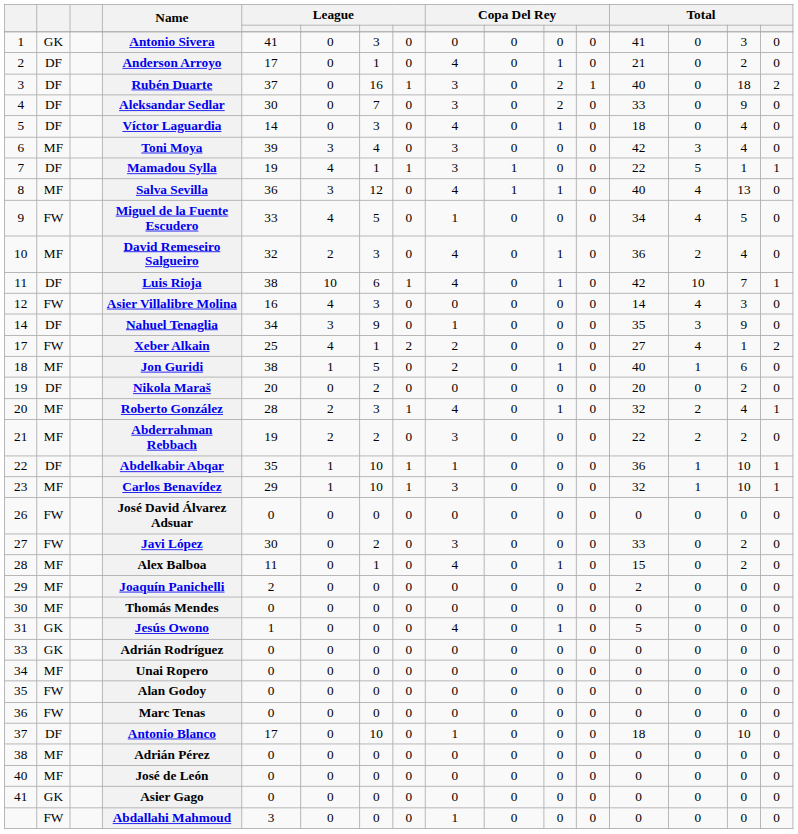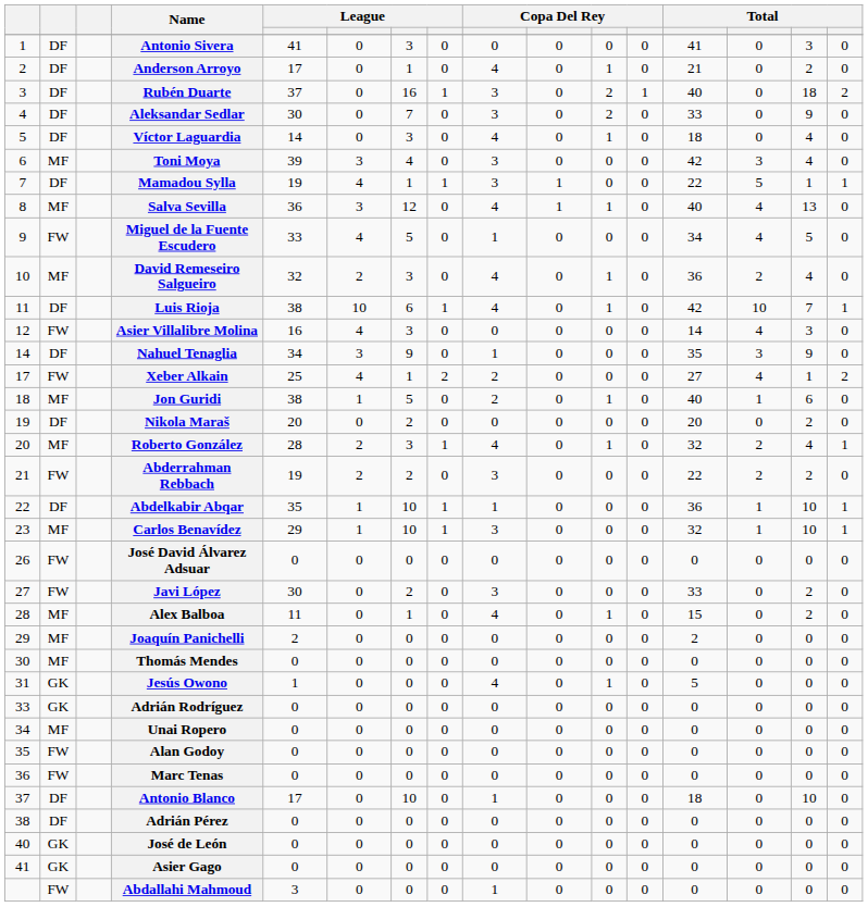 <table class="wikitable" style="text-align:center;">
 <tr>
 <th scope="col" rowspan="2" style="width:2em;"></th>
 <th scope="col" rowspan="2" style="width:2em;"></th>
 <th scope="col" rowspan="2" style="width:2em;"></th>
 <th scope="col" rowspan="2" style="width:10em;">Name</th>
 <th scope="col" colspan="4">League</th>
 <th scope="col" colspan="4">Copa Del Rey</th>
 <th scope="col" colspan="4">Total</th>
 </tr>
 <tr>
 <th scope="col" style="width:4em;"></th>
 <th scope="col" style="width:4em;"></th>
 <th scope="col" style="width:2em;"></th>
 <th scope="col" style="width:2em;"></th>
 <th scope="col" style="width:4em;"></th>
 <th scope="col" style="width:4em;"></th>
 <th scope="col" style="width:2em;"></th>
 <th scope="col" style="width:2em;"></th>
 <th scope="col" style="width:4em;"></th>
 <th scope="col" style="width:4em;"></th>
 <th scope="col" style="width:2em;"></th>
 <th scope="col" style="width:2em;"></th>
 </tr>
 <tr>
 </tr>
 <tr>
 <td>1</td>
-<td>GK</td>
+<td>DF</td>
 <td align=left></td>
 <th scope=row><a href='#'>Antonio Sivera</a></th>
 <td>41</td>
 <td>0</td>
 <td>3</td>
 <td>0</td>
 <td>0</td>
 <td>0</td>
 <td>0</td>
 <td>0</td>
 <td>41</td>
 <td>0</td>
 <td>3</td>
 <td>0</td>
 </tr>
 <tr>
 <td>2</td>
 <td>DF</td>
 <td align=left></td>
 <th scope=row><a href='#'>Anderson Arroyo</a></th>
 <td>17</td>
 <td>0</td>
 <td>1</td>
 <td>0</td>
 <td>4</td>
 <td>0</td>
 <td>1</td>
 <td>0</td>
 <td>21</td>
 <td>0</td>
 <td>2</td>
 <td>0</td>
 </tr>
 <tr>
 <td>3</td>
 <td>DF</td>
 <td align=left></td>
 <th scope=row><a href='#'>Rubén Duarte</a></th>
 <td>37</td>
 <td>0</td>
 <td>16</td>
 <td>1</td>
 <td>3</td>
 <td>0</td>
 <td>2</td>
 <td>1</td>
 <td>40</td>
 <td>0</td>
 <td>18</td>
 <td>2</td>
 </tr>
 <tr>
 <td>4</td>
 <td>DF</td>
 <td align=left></td>
 <th scope=row><a href='#'>Aleksandar Sedlar</a></th>
 <td>30</td>
 <td>0</td>
 <td>7</td>
 <td>0</td>
 <td>3</td>
 <td>0</td>
 <td>2</td>
 <td>0</td>
 <td>33</td>
 <td>0</td>
 <td>9</td>
 <td>0</td>
 </tr>
 <tr>
 <td>5</td>
 <td>DF</td>
 <td align=left></td>
 <th scope=row><a href='#'>Víctor Laguardia</a></th>
 <td>14</td>
 <td>0</td>
 <td>3</td>
 <td>0</td>
 <td>4</td>
 <td>0</td>
 <td>1</td>
 <td>0</td>
 <td>18</td>
 <td>0</td>
 <td>4</td>
 <td>0</td>
 </tr>
 <tr>
 <td>6</td>
 <td>MF</td>
 <td align=left></td>
 <th scope=row><a href='#'>Toni Moya</a></th>
 <td>39</td>
 <td>3</td>
 <td>4</td>
 <td>0</td>
 <td>3</td>
 <td>0</td>
 <td>0</td>
 <td>0</td>
 <td>42</td>
 <td>3</td>
 <td>4</td>
 <td>0</td>
 </tr>
 <tr>
 <td>7</td>
 <td>DF</td>
 <td align=left></td>
 <th scope=row><a href='#'>Mamadou Sylla</a></th>
 <td>19</td>
 <td>4</td>
 <td>1</td>
 <td>1</td>
 <td>3</td>
 <td>1</td>
 <td>0</td>
 <td>0</td>
 <td>22</td>
 <td>5</td>
 <td>1</td>
 <td>1</td>
 </tr>
 <tr>
 <td>8</td>
 <td>MF</td>
 <td align=left></td>
 <th scope=row><a href='#'>Salva Sevilla</a></th>
 <td>36</td>
 <td>3</td>
 <td>12</td>
 <td>0</td>
 <td>4</td>
 <td>1</td>
 <td>1</td>
 <td>0</td>
 <td>40</td>
 <td>4</td>
 <td>13</td>
 <td>0</td>
 </tr>
 <tr>
 <td>9</td>
 <td>FW</td>
 <td align=left></td>
 <th scope=row><a href='#'>Miguel de la Fuente Escudero</a></th>
 <td>33</td>
 <td>4</td>
 <td>5</td>
 <td>0</td>
 <td>1</td>
 <td>0</td>
 <td>0</td>
 <td>0</td>
 <td>34</td>
 <td>4</td>
 <td>5</td>
 <td>0</td>
 </tr>
 <tr>
 <td>10</td>
 <td>MF</td>
 <td align=left></td>
 <th scope=row><a href='#'>David Remeseiro Salgueiro</a></th>
 <td>32</td>
 <td>2</td>
 <td>3</td>
 <td>0</td>
 <td>4</td>
 <td>0</td>
 <td>1</td>
 <td>0</td>
 <td>36</td>
 <td>2</td>
 <td>4</td>
 <td>0</td>
 </tr>
 <tr>
 <td>11</td>
 <td>DF</td>
 <td align=left></td>
 <th scope=row><a href='#'>Luis Rioja</a></th>
 <td>38</td>
 <td>10</td>
 <td>6</td>
 <td>1</td>
 <td>4</td>
 <td>0</td>
 <td>1</td>
 <td>0</td>
 <td>42</td>
 <td>10</td>
 <td>7</td>
 <td>1</td>
 </tr>
 <tr>
 <td>12</td>
 <td>FW</td>
 <td align=left></td>
 <th scope=row><a href='#'>Asier Villalibre Molina</a></th>
 <td>16</td>
 <td>4</td>
 <td>3</td>
 <td>0</td>
 <td>0</td>
 <td>0</td>
 <td>0</td>
 <td>0</td>
 <td>14</td>
 <td>4</td>
 <td>3</td>
 <td>0</td>
 </tr>
 <tr>
 <td>14</td>
 <td>DF</td>
 <td align=left></td>
 <th scope=row><a href='#'>Nahuel Tenaglia</a></th>
 <td>34</td>
 <td>3</td>
 <td>9</td>
 <td>0</td>
 <td>1</td>
 <td>0</td>
 <td>0</td>
 <td>0</td>
 <td>35</td>
 <td>3</td>
 <td>9</td>
 <td>0</td>
 </tr>
 <tr>
 <td>17</td>
 <td>FW</td>
 <td align=left></td>
 <th scope=row><a href='#'>Xeber Alkain</a></th>
 <td>25</td>
 <td>4</td>
 <td>1</td>
 <td>2</td>
 <td>2</td>
 <td>0</td>
 <td>0</td>
 <td>0</td>
 <td>27</td>
 <td>4</td>
 <td>1</td>
 <td>2</td>
 </tr>
 <tr>
 <td>18</td>
 <td>MF</td>
 <td align=left></td>
 <th scope=row><a href='#'>Jon Guridi</a></th>
 <td>38</td>
 <td>1</td>
 <td>5</td>
 <td>0</td>
 <td>2</td>
 <td>0</td>
 <td>1</td>
 <td>0</td>
 <td>40</td>
 <td>1</td>
 <td>6</td>
 <td>0</td>
 </tr>
 <tr>
 <td>19</td>
 <td>DF</td>
 <td align=left></td>
 <th scope=row><a href='#'>Nikola Maraš</a></th>
 <td>20</td>
 <td>0</td>
 <td>2</td>
 <td>0</td>
 <td>0</td>
 <td>0</td>
 <td>0</td>
 <td>0</td>
 <td>20</td>
 <td>0</td>
 <td>2</td>
 <td>0</td>
 </tr>
 <tr>
 <td>20</td>
 <td>MF</td>
 <td align=left></td>
 <th scope=row><a href='#'>Roberto González</a></th>
 <td>28</td>
 <td>2</td>
 <td>3</td>
 <td>1</td>
 <td>4</td>
 <td>0</td>
 <td>1</td>
 <td>0</td>
 <td>32</td>
 <td>2</td>
 <td>4</td>
 <td>1</td>
 </tr>
 <tr>
 <td>21</td>
-<td>MF</td>
+<td>FW</td>
 <td align=left></td>
 <th scope=row><a href='#'>Abderrahman Rebbach</a></th>
 <td>19</td>
 <td>2</td>
 <td>2</td>
 <td>0</td>
 <td>3</td>
 <td>0</td>
 <td>0</td>
 <td>0</td>
 <td>22</td>
 <td>2</td>
 <td>2</td>
 <td>0</td>
 </tr>
 <tr>
 <td>22</td>
 <td>DF</td>
 <td align=left></td>
 <th scope=row><a href='#'>Abdelkabir Abqar</a></th>
 <td>35</td>
 <td>1</td>
 <td>10</td>
 <td>1</td>
 <td>1</td>
 <td>0</td>
 <td>0</td>
 <td>0</td>
 <td>36</td>
 <td>1</td>
 <td>10</td>
 <td>1</td>
 </tr>
 <tr>
 <td>23</td>
 <td>MF</td>
 <td align=left></td>
 <th scope=row><a href='#'>Carlos Benavídez</a></th>
 <td>29</td>
 <td>1</td>
 <td>10</td>
 <td>1</td>
 <td>3</td>
 <td>0</td>
 <td>0</td>
 <td>0</td>
 <td>32</td>
 <td>1</td>
 <td>10</td>
 <td>1</td>
 </tr>
 <tr>
 <td>26</td>
 <td>FW</td>
 <td align=left></td>
 <th scope=row>José David Álvarez Adsuar</th>
 <td>0</td>
 <td>0</td>
 <td>0</td>
 <td>0</td>
 <td>0</td>
 <td>0</td>
 <td>0</td>
 <td>0</td>
 <td>0</td>
 <td>0</td>
 <td>0</td>
 <td>0</td>
 </tr>
 <tr>
 <td>27</td>
 <td>FW</td>
 <td align=left></td>
 <th scope=row><a href='#'>Javi López</a></th>
 <td>30</td>
 <td>0</td>
 <td>2</td>
 <td>0</td>
 <td>3</td>
 <td>0</td>
 <td>0</td>
 <td>0</td>
 <td>33</td>
 <td>0</td>
 <td>2</td>
 <td>0</td>
 </tr>
 <tr>
 <td>28</td>
 <td>MF</td>
 <td align=left></td>
 <th scope=row>Alex Balboa</th>
 <td>11</td>
 <td>0</td>
 <td>1</td>
 <td>0</td>
 <td>4</td>
 <td>0</td>
 <td>1</td>
 <td>0</td>
 <td>15</td>
 <td>0</td>
 <td>2</td>
 <td>0</td>
 </tr>
 <tr>
 <td>29</td>
 <td>MF</td>
 <td align=left></td>
 <th scope=row><a href='#'>Joaquín Panichelli</a></th>
 <td>2</td>
 <td>0</td>
 <td>0</td>
 <td>0</td>
 <td>0</td>
 <td>0</td>
 <td>0</td>
 <td>0</td>
 <td>2</td>
 <td>0</td>
 <td>0</td>
 <td>0</td>
 </tr>
 <tr>
 <td>30</td>
 <td>MF</td>
 <td align=left></td>
 <th scope=row>Thomás Mendes</th>
 <td>0</td>
 <td>0</td>
 <td>0</td>
 <td>0</td>
 <td>0</td>
 <td>0</td>
 <td>0</td>
 <td>0</td>
 <td>0</td>
 <td>0</td>
 <td>0</td>
 <td>0</td>
 </tr>
 <tr>
 <td>31</td>
 <td>GK</td>
 <td align=left></td>
 <th scope=row><a href='#'>Jesús Owono</a></th>
 <td>1</td>
 <td>0</td>
 <td>0</td>
 <td>0</td>
 <td>4</td>
 <td>0</td>
 <td>1</td>
 <td>0</td>
 <td>5</td>
 <td>0</td>
 <td>0</td>
 <td>0</td>
 </tr>
 <tr>
 <td>33</td>
 <td>GK</td>
 <td align=left></td>
 <th scope=row>Adrián Rodríguez</th>
 <td>0</td>
 <td>0</td>
 <td>0</td>
 <td>0</td>
 <td>0</td>
 <td>0</td>
 <td>0</td>
 <td>0</td>
 <td>0</td>
 <td>0</td>
 <td>0</td>
 <td>0</td>
 </tr>
 <tr>
 <td>34</td>
 <td>MF</td>
 <td align=left></td>
 <th scope=row>Unai Ropero</th>
 <td>0</td>
 <td>0</td>
 <td>0</td>
 <td>0</td>
 <td>0</td>
 <td>0</td>
 <td>0</td>
 <td>0</td>
 <td>0</td>
 <td>0</td>
 <td>0</td>
 <td>0</td>
 </tr>
 <tr>
 <td>35</td>
 <td>FW</td>
 <td align=left></td>
 <th scope=row>Alan Godoy</th>
 <td>0</td>
 <td>0</td>
 <td>0</td>
 <td>0</td>
 <td>0</td>
 <td>0</td>
 <td>0</td>
 <td>0</td>
 <td>0</td>
 <td>0</td>
 <td>0</td>
 <td>0</td>
 </tr>
 <tr>
 <td>36</td>
 <td>FW</td>
 <td align=left></td>
 <th scope=row>Marc Tenas</th>
 <td>0</td>
 <td>0</td>
 <td>0</td>
 <td>0</td>
 <td>0</td>
 <td>0</td>
 <td>0</td>
 <td>0</td>
 <td>0</td>
 <td>0</td>
 <td>0</td>
 <td>0</td>
 </tr>
 <tr>
 <td>37</td>
 <td>DF</td>
 <td align=left></td>
 <th scope=row><a href='#'>Antonio Blanco</a></th>
 <td>17</td>
 <td>0</td>
 <td>10</td>
 <td>0</td>
 <td>1</td>
 <td>0</td>
 <td>0</td>
 <td>0</td>
 <td>18</td>
 <td>0</td>
 <td>10</td>
 <td>0</td>
 </tr>
 <tr>
 <td>38</td>
-<td>MF</td>
+<td>DF</td>
 <td align=left></td>
 <th scope=row>Adrián Pérez</th>
 <td>0</td>
 <td>0</td>
 <td>0</td>
 <td>0</td>
 <td>0</td>
 <td>0</td>
 <td>0</td>
 <td>0</td>
 <td>0</td>
 <td>0</td>
 <td>0</td>
 <td>0</td>
 </tr>
 <tr>
 <td>40</td>
-<td>MF</td>
+<td>GK</td>
 <td align=left></td>
 <th scope=row>José de León</th>
 <td>0</td>
 <td>0</td>
 <td>0</td>
 <td>0</td>
 <td>0</td>
 <td>0</td>
 <td>0</td>
 <td>0</td>
 <td>0</td>
 <td>0</td>
 <td>0</td>
 <td>0</td>
 </tr>
 <tr>
 <td>41</td>
 <td>GK</td>
 <td align=left></td>
 <th scope=row>Asier Gago</th>
 <td>0</td>
 <td>0</td>
 <td>0</td>
 <td>0</td>
 <td>0</td>
 <td>0</td>
 <td>0</td>
 <td>0</td>
 <td>0</td>
 <td>0</td>
 <td>0</td>
 <td>0</td>
 </tr>
 <tr>
 <td></td>
 <td>FW</td>
 <td align=left></td>
 <th scope=row><a href='#'>Abdallahi Mahmoud</a></th>
 <td>3</td>
 <td>0</td>
 <td>0</td>
 <td>0</td>
 <td>1</td>
 <td>0</td>
 <td>0</td>
 <td>0</td>
 <td>0</td>
 <td>0</td>
 <td>0</td>
 <td>0</td>
 </tr>
 </table>
